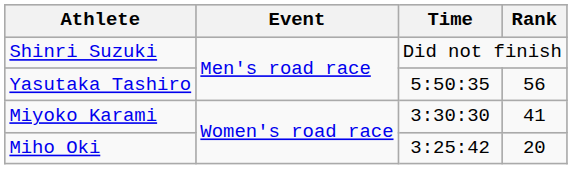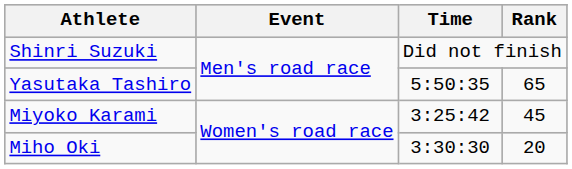 <table class=wikitable style="font-size:90%">
 <tr>
 <th>Athlete</th>
 <th>Event</th>
 <th>Time</th>
 <th>Rank</th>
 </tr>
 <tr align=center>
 <td align=left><a href='#'>Shinri Suzuki</a></td>
 <td align=left rowspan=2><a href='#'>Men's road race</a></td>
 <td colspan=2>Did not finish</td>
 </tr>
 <tr align=center>
 <td align=left><a href='#'>Yasutaka Tashiro</a></td>
 <td>5:50:35</td>
-<td>56</td>
+<td>65</td>
 </tr>
 <tr align=center>
 <td align=left><a href='#'>Miyoko Karami</a></td>
 <td align=left rowspan=2><a href='#'>Women's road race</a></td>
-<td>3:30:30</td>
-<td>41</td>
+<td>3:25:42</td>
+<td>45</td>
 </tr>
 <tr align=center>
 <td align=left><a href='#'>Miho Oki</a></td>
-<td>3:25:42</td>
+<td>3:30:30</td>
 <td>20</td>
 </tr>
 </table>
